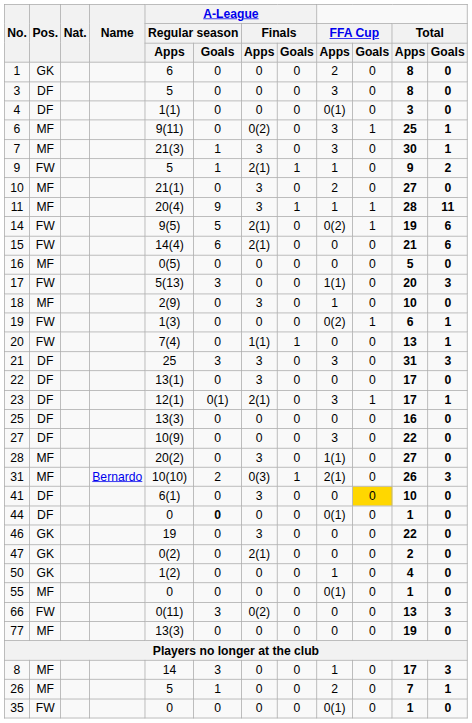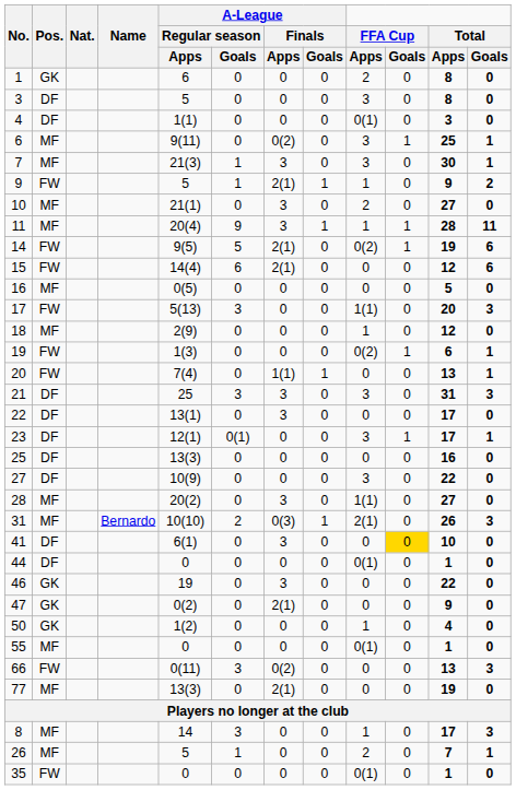 <table class="wikitable sortable" style="text-align:center">
 <tr>
 <th rowspan="3">No.</th>
 <th rowspan="3">Pos.</th>
 <th rowspan="3">Nat.</th>
 <th rowspan="3">Name</th>
 <th colspan="4"><a href='#'>A-League</a></th>
 </tr>
 <tr>
 <th colspan=2>Regular season</th>
 <th colspan=2>Finals</th>
 <th colspan="2"><a href='#'>FFA Cup</a></th>
 <th colspan="2">Total</th>
 </tr>
 <tr>
 <th>Apps</th>
 <th>Goals</th>
 <th>Apps</th>
 <th>Goals</th>
 <th>Apps</th>
 <th>Goals</th>
 <th>Apps</th>
 <th>Goals</th>
 </tr>
 <tr>
 <td>1</td>
 <td>GK</td>
 <td></td>
 <td align=left></td>
 <td>6</td>
 <td>0</td>
 <td>0</td>
 <td>0</td>
 <td>2</td>
 <td>0</td>
 <td><strong>8</strong></td>
 <td><strong>0</strong></td>
 </tr>
 <tr>
 <td>3</td>
 <td>DF</td>
 <td></td>
 <td align=left></td>
 <td>5</td>
 <td>0</td>
 <td>0</td>
 <td>0</td>
 <td>3</td>
 <td>0</td>
 <td><strong>8</strong></td>
 <td><strong>0</strong></td>
 </tr>
 <tr>
 <td>4</td>
 <td>DF</td>
 <td></td>
 <td align=left></td>
 <td>1(1)</td>
 <td>0</td>
 <td>0</td>
 <td>0</td>
 <td>0(1)</td>
 <td>0</td>
 <td><strong>3</strong></td>
 <td><strong>0</strong></td>
 </tr>
 <tr>
 <td>6</td>
 <td>MF</td>
 <td></td>
 <td align=left></td>
 <td>9(11)</td>
 <td>0</td>
 <td>0(2)</td>
 <td>0</td>
 <td>3</td>
 <td>1</td>
 <td><strong>25</strong></td>
 <td><strong>1</strong></td>
 </tr>
 <tr>
 <td>7</td>
 <td>MF</td>
 <td></td>
 <td align=left></td>
 <td>21(3)</td>
 <td>1</td>
 <td>3</td>
 <td>0</td>
 <td>3</td>
 <td>0</td>
 <td><strong>30</strong></td>
 <td><strong>1</strong></td>
 </tr>
 <tr>
 <td>9</td>
 <td>FW</td>
 <td></td>
 <td align=left></td>
 <td>5</td>
 <td>1</td>
 <td>2(1)</td>
 <td>1</td>
 <td>1</td>
 <td>0</td>
 <td><strong>9</strong></td>
 <td><strong>2</strong></td>
 </tr>
 <tr>
 <td>10</td>
 <td>MF</td>
 <td></td>
 <td align=left></td>
 <td>21(1)</td>
 <td>0</td>
 <td>3</td>
 <td>0</td>
 <td>2</td>
 <td>0</td>
 <td><strong>27</strong></td>
 <td><strong>0</strong></td>
 </tr>
 <tr>
 <td>11</td>
 <td>MF</td>
 <td></td>
 <td align=left></td>
 <td>20(4)</td>
 <td>9</td>
 <td>3</td>
 <td>1</td>
 <td>1</td>
 <td>1</td>
 <td><strong>28</strong></td>
 <td><strong>11</strong></td>
 </tr>
 <tr>
 <td>14</td>
 <td>FW</td>
 <td></td>
 <td align=left></td>
 <td>9(5)</td>
 <td>5</td>
 <td>2(1)</td>
 <td>0</td>
 <td>0(2)</td>
 <td>1</td>
 <td><strong>19</strong></td>
 <td><strong>6</strong></td>
 </tr>
 <tr>
 <td>15</td>
 <td>FW</td>
 <td></td>
 <td align=left></td>
 <td>14(4)</td>
 <td>6</td>
 <td>2(1)</td>
 <td>0</td>
 <td>0</td>
 <td>0</td>
-<td><strong>21</strong></td>
+<td><strong>12</strong></td>
 <td><strong>6</strong></td>
 </tr>
 <tr>
 <td>16</td>
 <td>MF</td>
 <td></td>
 <td align=left></td>
 <td>0(5)</td>
 <td>0</td>
 <td>0</td>
 <td>0</td>
 <td>0</td>
 <td>0</td>
 <td><strong>5</strong></td>
 <td><strong>0</strong></td>
 </tr>
 <tr>
 <td>17</td>
 <td>FW</td>
 <td></td>
 <td align=left></td>
 <td>5(13)</td>
 <td>3</td>
 <td>0</td>
 <td>0</td>
 <td>1(1)</td>
 <td>0</td>
 <td><strong>20</strong></td>
 <td><strong>3</strong></td>
 </tr>
 <tr>
 <td>18</td>
 <td>MF</td>
 <td></td>
 <td align=left></td>
 <td>2(9)</td>
 <td>0</td>
-<td>3</td>
+<td>0</td>
 <td>0</td>
 <td>1</td>
 <td>0</td>
-<td><strong>10</strong></td>
+<td><strong>12</strong></td>
 <td><strong>0</strong></td>
 </tr>
 <tr>
 <td>19</td>
 <td>FW</td>
 <td></td>
 <td align=left></td>
 <td>1(3)</td>
 <td>0</td>
 <td>0</td>
 <td>0</td>
 <td>0(2)</td>
 <td>1</td>
 <td><strong>6</strong></td>
 <td><strong>1</strong></td>
 </tr>
 <tr>
 <td>20</td>
 <td>FW</td>
 <td></td>
 <td align=left></td>
 <td>7(4)</td>
 <td>0</td>
 <td>1(1)</td>
 <td>1</td>
 <td>0</td>
 <td>0</td>
 <td><strong>13</strong></td>
 <td><strong>1</strong></td>
 </tr>
 <tr>
 <td>21</td>
 <td>DF</td>
 <td></td>
 <td align=left></td>
 <td>25</td>
 <td>3</td>
 <td>3</td>
 <td>0</td>
 <td>3</td>
 <td>0</td>
 <td><strong>31</strong></td>
 <td><strong>3</strong></td>
 </tr>
 <tr>
 <td>22</td>
 <td>DF</td>
 <td></td>
 <td align=left></td>
 <td>13(1)</td>
 <td>0</td>
 <td>3</td>
 <td>0</td>
 <td>0</td>
 <td>0</td>
 <td><strong>17</strong></td>
 <td><strong>0</strong></td>
 </tr>
 <tr>
 <td>23</td>
 <td>DF</td>
 <td></td>
 <td align=left></td>
 <td>12(1)</td>
 <td>0(1)</td>
-<td>2(1)</td>
+<td>0</td>
 <td>0</td>
 <td>3</td>
 <td>1</td>
 <td><strong>17</strong></td>
 <td><strong>1</strong></td>
 </tr>
 <tr>
 <td>25</td>
 <td>DF</td>
 <td></td>
 <td align=left></td>
 <td>13(3)</td>
 <td>0</td>
 <td>0</td>
 <td>0</td>
 <td>0</td>
 <td>0</td>
 <td><strong>16</strong></td>
 <td><strong>0</strong></td>
 </tr>
 <tr>
 <td>27</td>
 <td>DF</td>
 <td></td>
 <td align=left></td>
 <td>10(9)</td>
 <td>0</td>
 <td>0</td>
 <td>0</td>
 <td>3</td>
 <td>0</td>
 <td><strong>22</strong></td>
 <td><strong>0</strong></td>
 </tr>
 <tr>
 <td>28</td>
 <td>MF</td>
 <td></td>
 <td align=left></td>
 <td>20(2)</td>
 <td>0</td>
 <td>3</td>
 <td>0</td>
 <td>1(1)</td>
 <td>0</td>
 <td><strong>27</strong></td>
 <td><strong>0</strong></td>
 </tr>
 <tr>
 <td>31</td>
 <td>MF</td>
 <td></td>
 <td align=left><a href='#'>Bernardo</a></td>
 <td>10(10)</td>
 <td>2</td>
 <td>0(3)</td>
 <td>1</td>
 <td>2(1)</td>
 <td>0</td>
 <td><strong>26</strong></td>
 <td><strong>3</strong></td>
 </tr>
 <tr>
 <td>41</td>
 <td>DF</td>
 <td></td>
 <td align=left></td>
 <td>6(1)</td>
 <td>0</td>
 <td>3</td>
 <td>0</td>
 <td>0</td>
 <td style="background: gold;">0</td>
 <td><strong>10</strong></td>
 <td><strong>0</strong></td>
 </tr>
 <tr>
 <td>44</td>
 <td>DF</td>
 <td></td>
 <td align=left></td>
 <td>0</td>
-<td><strong>0</strong></td>
+<td>0</td>
 <td>0</td>
 <td>0</td>
 <td>0(1)</td>
 <td>0</td>
 <td><strong>1</strong></td>
 <td><strong>0</strong></td>
 </tr>
 <tr>
 <td>46</td>
 <td>GK</td>
 <td></td>
 <td align=left></td>
 <td>19</td>
 <td>0</td>
 <td>3</td>
 <td>0</td>
 <td>0</td>
 <td>0</td>
 <td><strong>22</strong></td>
 <td><strong>0</strong></td>
 </tr>
 <tr>
 <td>47</td>
 <td>GK</td>
 <td></td>
 <td align=left></td>
 <td>0(2)</td>
 <td>0</td>
 <td>2(1)</td>
 <td>0</td>
 <td>0</td>
 <td>0</td>
-<td><strong>2</strong></td>
+<td><strong>9</strong></td>
 <td><strong>0</strong></td>
 </tr>
 <tr>
 <td>50</td>
 <td>GK</td>
 <td></td>
 <td align=left></td>
 <td>1(2)</td>
 <td>0</td>
 <td>0</td>
 <td>0</td>
 <td>1</td>
 <td>0</td>
 <td><strong>4</strong></td>
 <td><strong>0</strong></td>
 </tr>
 <tr>
 <td>55</td>
 <td>MF</td>
 <td></td>
 <td align=left></td>
 <td>0</td>
 <td>0</td>
 <td>0</td>
 <td>0</td>
 <td>0(1)</td>
 <td>0</td>
 <td><strong>1</strong></td>
 <td><strong>0</strong></td>
 </tr>
 <tr>
 <td>66</td>
 <td>FW</td>
 <td></td>
 <td align=left></td>
 <td>0(11)</td>
 <td>3</td>
 <td>0(2)</td>
 <td>0</td>
 <td>0</td>
 <td>0</td>
 <td><strong>13</strong></td>
 <td><strong>3</strong></td>
 </tr>
 <tr>
 <td>77</td>
 <td>MF</td>
 <td></td>
 <td align=left></td>
 <td>13(3)</td>
 <td>0</td>
-<td>0</td>
+<td>2(1)</td>
 <td>0</td>
 <td>0</td>
 <td>0</td>
 <td><strong>19</strong></td>
 <td><strong>0</strong></td>
 </tr>
 <tr>
 <th colspan="14">Players no longer at the club</th>
 </tr>
 <tr>
 <td>8</td>
 <td>MF</td>
 <td></td>
 <td align=left></td>
 <td>14</td>
 <td>3</td>
 <td>0</td>
 <td>0</td>
 <td>1</td>
 <td>0</td>
 <td><strong>17</strong></td>
 <td><strong>3</strong></td>
 </tr>
 <tr>
 <td>26</td>
 <td>MF</td>
 <td></td>
 <td align=left></td>
 <td>5</td>
 <td>1</td>
 <td>0</td>
 <td>0</td>
 <td>2</td>
 <td>0</td>
 <td><strong>7</strong></td>
 <td><strong>1</strong></td>
 </tr>
 <tr>
 <td>35</td>
 <td>FW</td>
 <td></td>
 <td align=left></td>
 <td>0</td>
 <td>0</td>
 <td>0</td>
 <td>0</td>
 <td>0(1)</td>
 <td>0</td>
 <td><strong>1</strong></td>
 <td><strong>0</strong></td>
 </tr>
 </table>
